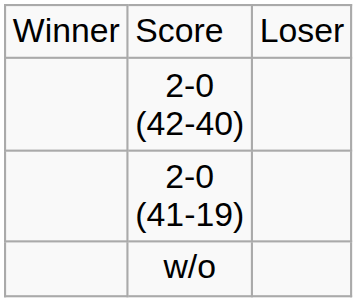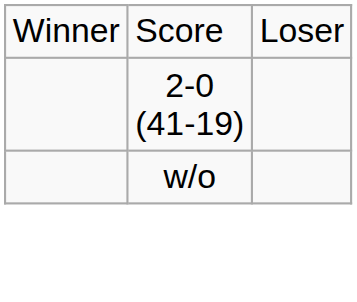 <table class=wikitable>
 <tr>
 <td>Winner</td>
 <td>Score</td>
 <td>Loser</td>
-</tr>
-<tr>
-<td></td>
-<td align=center>2-0 <br> (42-40)</td>
-<td></td>
 </tr>
 <tr>
 <td></td>
 <td align=center>2-0 <br> (41-19)</td>
 <td></td>
 </tr>
 <tr>
 <td></td>
 <td align=center>w/o</td>
 <td></td>
 </tr>
 </table>
